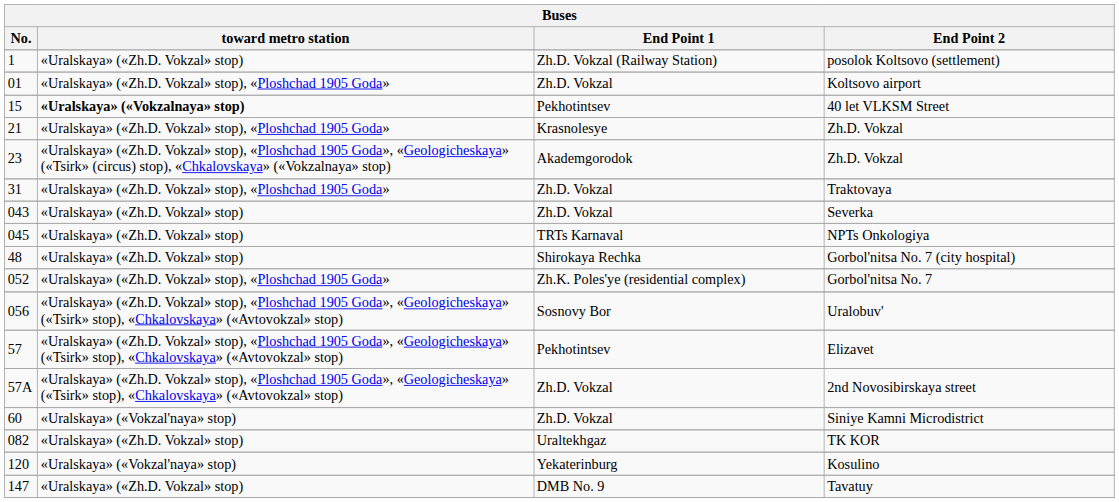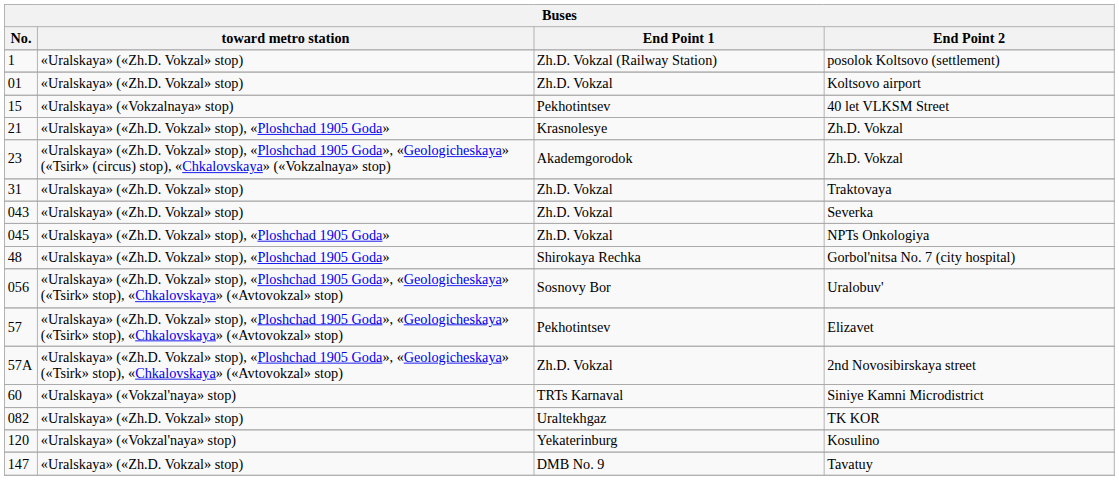 <table class="wikitable">
 <tr>
 <th colspan=4>Buses</th>
 </tr>
 <tr>
 <th width="2%">No.</th>
 <th width="41%">toward metro station</th>
 <th width="24%">End Point 1</th>
 <th width="24%">End Point 2</th>
 </tr>
 <tr>
 </tr>
 <tr ----align="center">
 <td>1</td>
 <td>«Uralskaya» («Zh.D. Vokzal» stop)</td>
 <td>Zh.D. Vokzal (Railway Station)</td>
 <td>posolok Koltsovo (settlement)</td>
 </tr>
 <tr>
 </tr>
 <tr ----align="center">
 <td>01</td>
-<td>«Uralskaya» («Zh.D. Vokzal» stop), «<a href='#'>Ploshchad 1905 Goda</a>»</td>
+<td>«Uralskaya» («Zh.D. Vokzal» stop)</td>
 <td>Zh.D. Vokzal</td>
 <td>Koltsovo airport</td>
 </tr>
 <tr>
 </tr>
 <tr>
 </tr>
 <tr ----align="center">
 <td>15</td>
-<td><strong>«Uralskaya» («Vokzalnaya» stop)</strong></td>
+<td>«Uralskaya» («Vokzalnaya» stop)</td>
 <td>Pekhotintsev</td>
 <td>40 let VLKSM Street</td>
 </tr>
 <tr>
 </tr>
 <tr ----align="center">
 <td>21</td>
 <td>«Uralskaya» («Zh.D. Vokzal» stop), «<a href='#'>Ploshchad 1905 Goda</a>»</td>
 <td>Krasnolesye</td>
 <td>Zh.D. Vokzal</td>
 </tr>
 <tr>
 </tr>
 <tr ----align="center">
 <td>23</td>
 <td>«Uralskaya» («Zh.D. Vokzal» stop), «<a href='#'>Ploshchad 1905 Goda</a>», «<a href='#'>Geologicheskaya</a>» («Tsirk» (circus) stop), «<a href='#'>Chkalovskaya</a>» («Vokzalnaya» stop)</td>
 <td>Akademgorodok</td>
 <td>Zh.D. Vokzal</td>
 </tr>
 <tr>
 </tr>
 <tr ----align="center">
 <td>31</td>
-<td>«Uralskaya» («Zh.D. Vokzal» stop), «<a href='#'>Ploshchad 1905 Goda</a>»</td>
+<td>«Uralskaya» («Zh.D. Vokzal» stop)</td>
 <td>Zh.D. Vokzal</td>
 <td>Traktovaya</td>
 </tr>
 <tr>
 </tr>
 <tr ----align="center">
 <td>043</td>
 <td>«Uralskaya» («Zh.D. Vokzal» stop)</td>
 <td>Zh.D. Vokzal</td>
 <td>Severka</td>
 </tr>
 <tr>
 </tr>
 <tr ----align="center">
 <td>045</td>
-<td>«Uralskaya» («Zh.D. Vokzal» stop)</td>
-<td>TRTs Karnaval</td>
+<td>«Uralskaya» («Zh.D. Vokzal» stop), «<a href='#'>Ploshchad 1905 Goda</a>»</td>
+<td>Zh.D. Vokzal</td>
 <td>NPTs Onkologiya</td>
 </tr>
 <tr>
 </tr>
 <tr ----align="center">
 <td>48</td>
-<td>«Uralskaya» («Zh.D. Vokzal» stop)</td>
+<td>«Uralskaya» («Zh.D. Vokzal» stop), «<a href='#'>Ploshchad 1905 Goda</a>»</td>
 <td>Shirokaya Rechka</td>
 <td>Gorbol'nitsa No. 7 (city hospital)</td>
 </tr>
 <tr>
-</tr>
-<tr ----align="center">
-<td>052</td>
-<td>«Uralskaya» («Zh.D. Vokzal» stop), «<a href='#'>Ploshchad 1905 Goda</a>»</td>
-<td>Zh.K. Poles'ye (residential complex)</td>
-<td>Gorbol'nitsa No. 7</td>
 </tr>
 <tr>
 </tr>
 <tr ----align="center">
 <td>056</td>
 <td>«Uralskaya» («Zh.D. Vokzal» stop), «<a href='#'>Ploshchad 1905 Goda</a>», «<a href='#'>Geologicheskaya</a>» («Tsirk» stop), «<a href='#'>Chkalovskaya</a>» («Avtovokzal» stop)</td>
 <td>Sosnovy Bor</td>
 <td>Uralobuv'</td>
 </tr>
 <tr>
 </tr>
 <tr>
 </tr>
 <tr ----align="center">
 <td>57</td>
 <td>«Uralskaya» («Zh.D. Vokzal» stop), «<a href='#'>Ploshchad 1905 Goda</a>», «<a href='#'>Geologicheskaya</a>» («Tsirk» stop), «<a href='#'>Chkalovskaya</a>» («Avtovokzal» stop)</td>
 <td>Pekhotintsev</td>
 <td>Elizavet</td>
 </tr>
 <tr>
 </tr>
 <tr ----align="center">
 <td>57А</td>
 <td>«Uralskaya» («Zh.D. Vokzal» stop), «<a href='#'>Ploshchad 1905 Goda</a>», «<a href='#'>Geologicheskaya</a>» («Tsirk» stop), «<a href='#'>Chkalovskaya</a>» («Avtovokzal» stop)</td>
 <td>Zh.D. Vokzal</td>
 <td>2nd Novosibirskaya street</td>
 </tr>
 <tr>
 </tr>
 <tr ----align="center">
 <td>60</td>
 <td>«Uralskaya» («Vokzal'naya» stop)</td>
-<td>Zh.D. Vokzal</td>
+<td>TRTs Karnaval</td>
 <td>Siniye Kamni Microdistrict</td>
 </tr>
 <tr>
 </tr>
 <tr ----align="center">
 <td>082</td>
 <td>«Uralskaya» («Zh.D. Vokzal» stop)</td>
 <td>Uraltekhgaz</td>
 <td>TK KOR</td>
 </tr>
 <tr>
 </tr>
 <tr ----align="center">
 <td>120</td>
 <td>«Uralskaya» («Vokzal'naya» stop)</td>
 <td>Yekaterinburg</td>
 <td>Kosulino</td>
 </tr>
 <tr>
 </tr>
 <tr ----align="center">
 <td>147</td>
 <td>«Uralskaya» («Zh.D. Vokzal» stop)</td>
 <td>DMB No. 9</td>
 <td>Tavatuy</td>
 </tr>
 <tr>
 </tr>
 </table>
